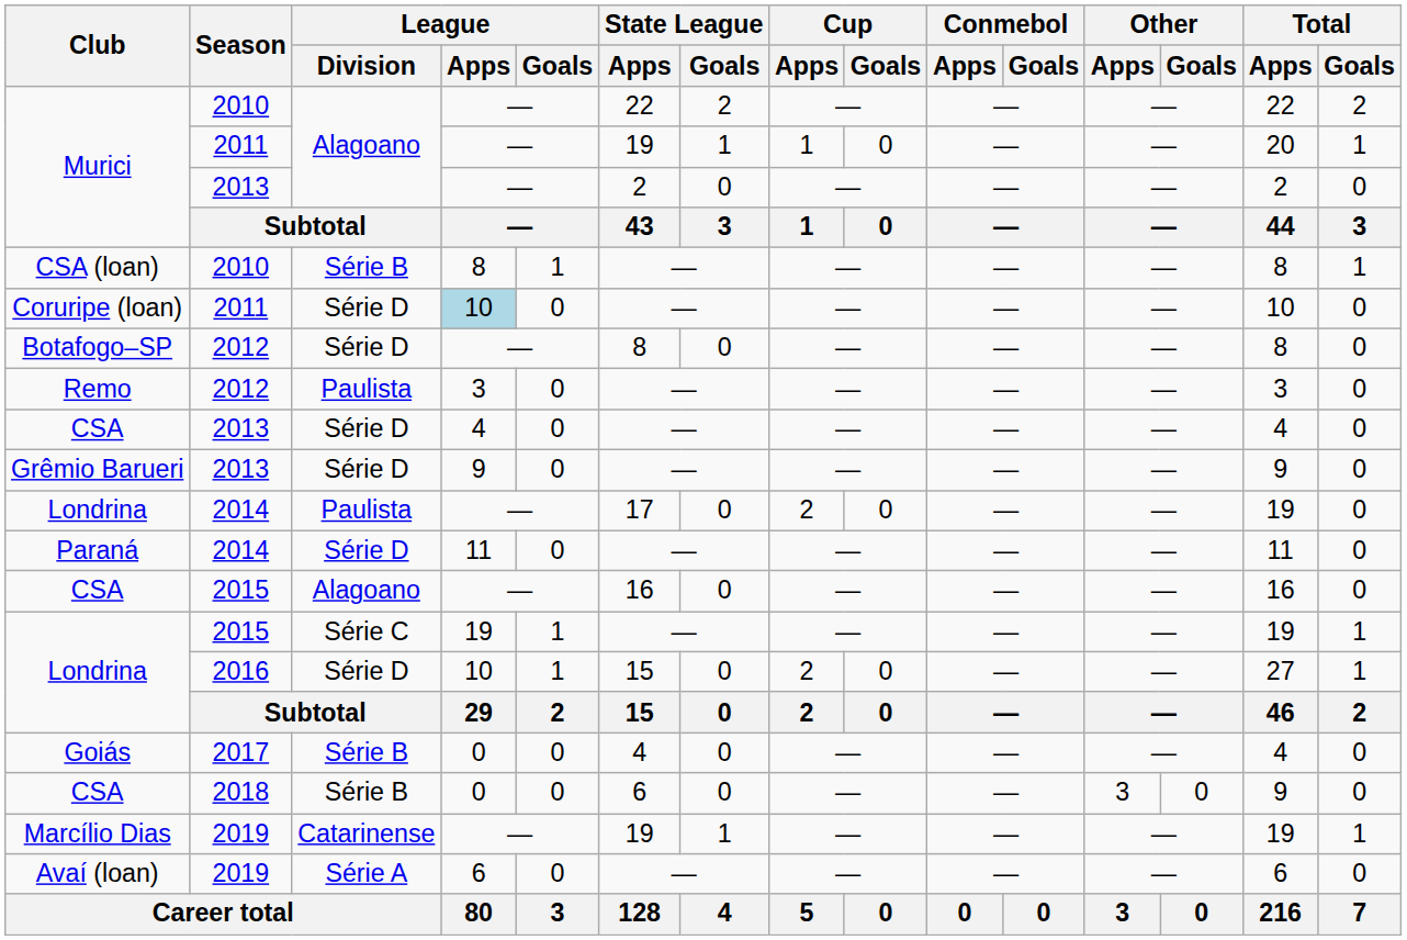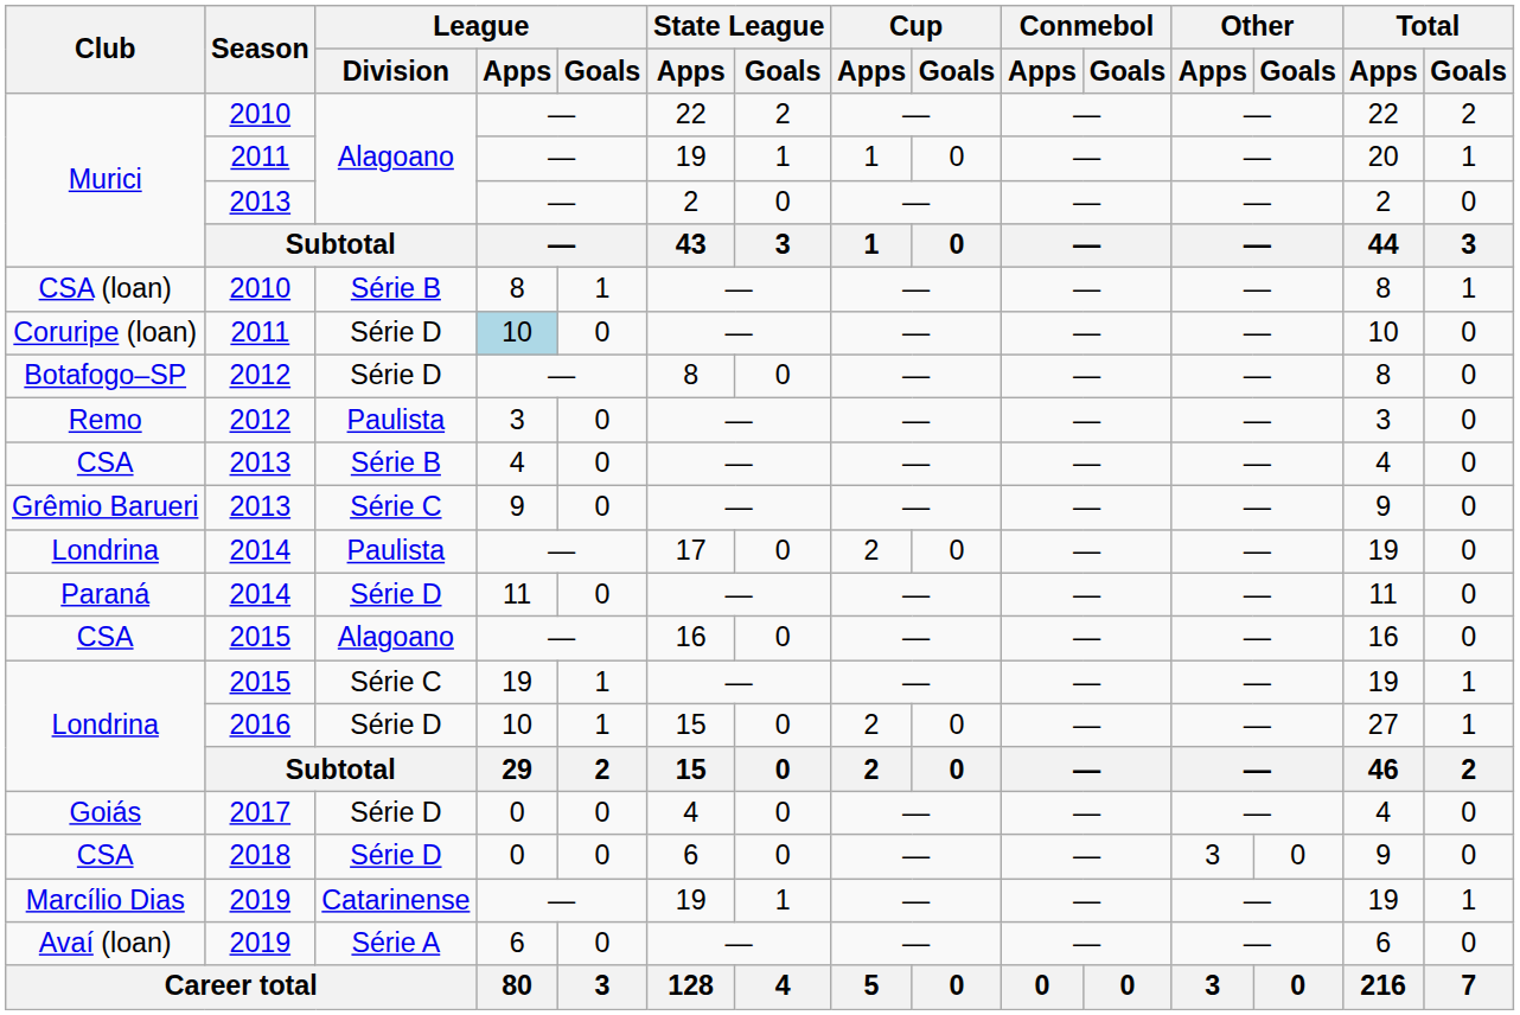 <table class="wikitable" style="text-align: center;">
 <tr>
 <th rowspan="2">Club</th>
 <th rowspan="2">Season</th>
 <th colspan="3">League</th>
 <th colspan="2">State League</th>
 <th colspan="2">Cup</th>
 <th colspan="2">Conmebol</th>
 <th colspan="2">Other</th>
 <th colspan="2">Total</th>
 </tr>
 <tr>
 <th>Division</th>
 <th>Apps</th>
 <th>Goals</th>
 <th>Apps</th>
 <th>Goals</th>
 <th>Apps</th>
 <th>Goals</th>
 <th>Apps</th>
 <th>Goals</th>
 <th>Apps</th>
 <th>Goals</th>
 <th>Apps</th>
 <th>Goals</th>
 </tr>
 <tr>
 <td rowspan=4 valign="center"><a href='#'>Murici</a></td>
 <td><a href='#'>2010</a></td>
 <td rowspan=3><a href='#'>Alagoano</a></td>
 <td colspan="2">—</td>
 <td>22</td>
 <td>2</td>
 <td colspan="2">—</td>
 <td colspan="2">—</td>
 <td colspan="2">—</td>
 <td>22</td>
 <td>2</td>
 </tr>
 <tr>
 <td><a href='#'>2011</a></td>
 <td colspan="2">—</td>
 <td>19</td>
 <td>1</td>
 <td>1</td>
 <td>0</td>
 <td colspan="2">—</td>
 <td colspan="2">—</td>
 <td>20</td>
 <td>1</td>
 </tr>
 <tr>
 <td><a href='#'>2013</a></td>
 <td colspan="2">—</td>
 <td>2</td>
 <td>0</td>
 <td colspan="2">—</td>
 <td colspan="2">—</td>
 <td colspan="2">—</td>
 <td>2</td>
 <td>0</td>
 </tr>
 <tr>
 <th colspan="2">Subtotal</th>
 <th colspan="2">—</th>
 <th>43</th>
 <th>3</th>
 <th>1</th>
 <th>0</th>
 <th colspan="2">—</th>
 <th colspan="2">—</th>
 <th>44</th>
 <th>3</th>
 </tr>
 <tr>
 <td valign="center"><a href='#'>CSA</a> (loan)</td>
 <td><a href='#'>2010</a></td>
 <td><a href='#'>Série B</a></td>
 <td>8</td>
 <td>1</td>
 <td colspan="2">—</td>
 <td colspan="2">—</td>
 <td colspan="2">—</td>
 <td colspan="2">—</td>
 <td>8</td>
 <td>1</td>
 </tr>
 <tr>
 <td valign="center"><a href='#'>Coruripe</a> (loan)</td>
 <td><a href='#'>2011</a></td>
 <td>Série D</td>
 <td style="background: lightblue;">10</td>
 <td>0</td>
 <td colspan="2">—</td>
 <td colspan="2">—</td>
 <td colspan="2">—</td>
 <td colspan="2">—</td>
 <td>10</td>
 <td>0</td>
 </tr>
 <tr>
 <td valign="center"><a href='#'>Botafogo–SP</a></td>
 <td><a href='#'>2012</a></td>
 <td>Série D</td>
 <td colspan="2">—</td>
 <td>8</td>
 <td>0</td>
 <td colspan="2">—</td>
 <td colspan="2">—</td>
 <td colspan="2">—</td>
 <td>8</td>
 <td>0</td>
 </tr>
 <tr>
 <td valign="center"><a href='#'>Remo</a></td>
 <td><a href='#'>2012</a></td>
 <td><a href='#'>Paulista</a></td>
 <td>3</td>
 <td>0</td>
 <td colspan="2">—</td>
 <td colspan="2">—</td>
 <td colspan="2">—</td>
 <td colspan="2">—</td>
 <td>3</td>
 <td>0</td>
 </tr>
 <tr>
 <td valign="center"><a href='#'>CSA</a></td>
 <td><a href='#'>2013</a></td>
-<td>Série D</td>
+<td><a href='#'>Série B</a></td>
 <td>4</td>
 <td>0</td>
 <td colspan="2">—</td>
 <td colspan="2">—</td>
 <td colspan="2">—</td>
 <td colspan="2">—</td>
 <td>4</td>
 <td>0</td>
 </tr>
 <tr>
 <td valign="center"><a href='#'>Grêmio Barueri</a></td>
 <td><a href='#'>2013</a></td>
-<td>Série D</td>
+<td><a href='#'>Série C</a></td>
 <td>9</td>
 <td>0</td>
 <td colspan="2">—</td>
 <td colspan="2">—</td>
 <td colspan="2">—</td>
 <td colspan="2">—</td>
 <td>9</td>
 <td>0</td>
 </tr>
 <tr>
 <td valign="center"><a href='#'>Londrina</a></td>
 <td><a href='#'>2014</a></td>
 <td><a href='#'>Paulista</a></td>
 <td colspan="2">—</td>
 <td>17</td>
 <td>0</td>
 <td>2</td>
 <td>0</td>
 <td colspan="2">—</td>
 <td colspan="2">—</td>
 <td>19</td>
 <td>0</td>
 </tr>
 <tr>
 <td valign="center"><a href='#'>Paraná</a></td>
 <td><a href='#'>2014</a></td>
 <td><a href='#'>Série D</a></td>
 <td>11</td>
 <td>0</td>
 <td colspan="2">—</td>
 <td colspan="2">—</td>
 <td colspan="2">—</td>
 <td colspan="2">—</td>
 <td>11</td>
 <td>0</td>
 </tr>
 <tr>
 <td valign="center"><a href='#'>CSA</a></td>
 <td><a href='#'>2015</a></td>
 <td><a href='#'>Alagoano</a></td>
 <td colspan="2">—</td>
 <td>16</td>
 <td>0</td>
 <td colspan="2">—</td>
 <td colspan="2">—</td>
 <td colspan="2">—</td>
 <td>16</td>
 <td>0</td>
 </tr>
 <tr>
 <td rowspan=3 valign="center"><a href='#'>Londrina</a></td>
 <td><a href='#'>2015</a></td>
 <td>Série C</td>
 <td>19</td>
 <td>1</td>
 <td colspan="2">—</td>
 <td colspan="2">—</td>
 <td colspan="2">—</td>
 <td colspan="2">—</td>
 <td>19</td>
 <td>1</td>
 </tr>
 <tr>
 <td><a href='#'>2016</a></td>
 <td>Série D</td>
 <td>10</td>
 <td>1</td>
 <td>15</td>
 <td>0</td>
 <td>2</td>
 <td>0</td>
 <td colspan="2">—</td>
 <td colspan="2">—</td>
 <td>27</td>
 <td>1</td>
 </tr>
 <tr>
 <th colspan="2">Subtotal</th>
 <th>29</th>
 <th>2</th>
 <th>15</th>
 <th>0</th>
 <th>2</th>
 <th>0</th>
 <th colspan="2">—</th>
 <th colspan="2">—</th>
 <th>46</th>
 <th>2</th>
 </tr>
 <tr>
 <td valign="center"><a href='#'>Goiás</a></td>
 <td><a href='#'>2017</a></td>
-<td><a href='#'>Série B</a></td>
+<td>Série D</td>
 <td>0</td>
 <td>0</td>
 <td>4</td>
 <td>0</td>
 <td colspan="2">—</td>
 <td colspan="2">—</td>
 <td colspan="2">—</td>
 <td>4</td>
 <td>0</td>
 </tr>
 <tr>
 <td valign="center"><a href='#'>CSA</a></td>
 <td><a href='#'>2018</a></td>
-<td>Série B</td>
+<td><a href='#'>Série D</a></td>
 <td>0</td>
 <td>0</td>
 <td>6</td>
 <td>0</td>
 <td colspan="2">—</td>
 <td colspan="2">—</td>
 <td>3</td>
 <td>0</td>
 <td>9</td>
 <td>0</td>
 </tr>
 <tr>
 <td valign="center"><a href='#'>Marcílio Dias</a></td>
 <td><a href='#'>2019</a></td>
 <td><a href='#'>Catarinense</a></td>
 <td colspan="2">—</td>
 <td>19</td>
 <td>1</td>
 <td colspan="2">—</td>
 <td colspan="2">—</td>
 <td colspan="2">—</td>
 <td>19</td>
 <td>1</td>
 </tr>
 <tr>
 <td valign="center"><a href='#'>Avaí</a> (loan)</td>
 <td><a href='#'>2019</a></td>
 <td><a href='#'>Série A</a></td>
 <td>6</td>
 <td>0</td>
 <td colspan="2">—</td>
 <td colspan="2">—</td>
 <td colspan="2">—</td>
 <td colspan="2">—</td>
 <td>6</td>
 <td>0</td>
 </tr>
 <tr>
 <th colspan="3"><strong>Career total</strong></th>
 <th>80</th>
 <th>3</th>
 <th>128</th>
 <th>4</th>
 <th>5</th>
 <th>0</th>
 <th>0</th>
 <th>0</th>
 <th>3</th>
 <th>0</th>
 <th>216</th>
 <th>7</th>
 </tr>
 </table>
